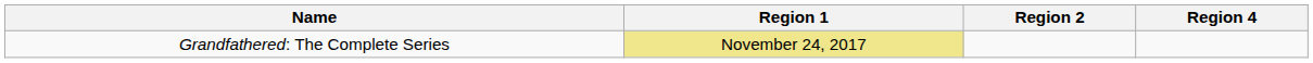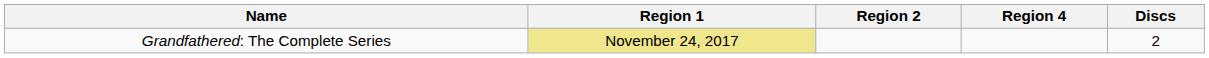 <table class="wikitable" style="width:100%;">
 <tr>
 <th>Name</th>
 <th>Region 1</th>
 <th>Region 2</th>
 <th>Region 4</th>
+<th>Discs</th>
 </tr>
 <tr style="text-align:center;">
 <td><em>Grandfathered</em>: The Complete Series</td>
 <td style="background: khaki;">November 24, 2017</td>
 <td></td>
 <td></td>
+<td>2</td>
 </tr>
 </table>
